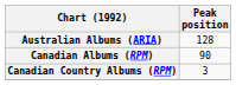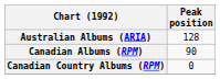 <table class="wikitable sortable plainrowheaders" style="text-align:center">
 <tr>
 <th scope="col">Chart (1992)</th>
 <th scope="col">Peak<br>position</th>
 </tr>
 <tr>
 <th scope="row">Australian Albums (<a href='#'>ARIA</a>)</th>
 <td>128</td>
 </tr>
 <tr>
 <th scope="row">Canadian Albums (<em><a href='#'>RPM</a></em>)</th>
 <td>90</td>
 </tr>
 <tr>
 <th scope="row">Canadian Country Albums (<em><a href='#'>RPM</a></em>)</th>
-<td>3</td>
+<td>0</td>
 </tr>
 <tr>
 </tr>
 <tr>
 </tr>
 </table>
